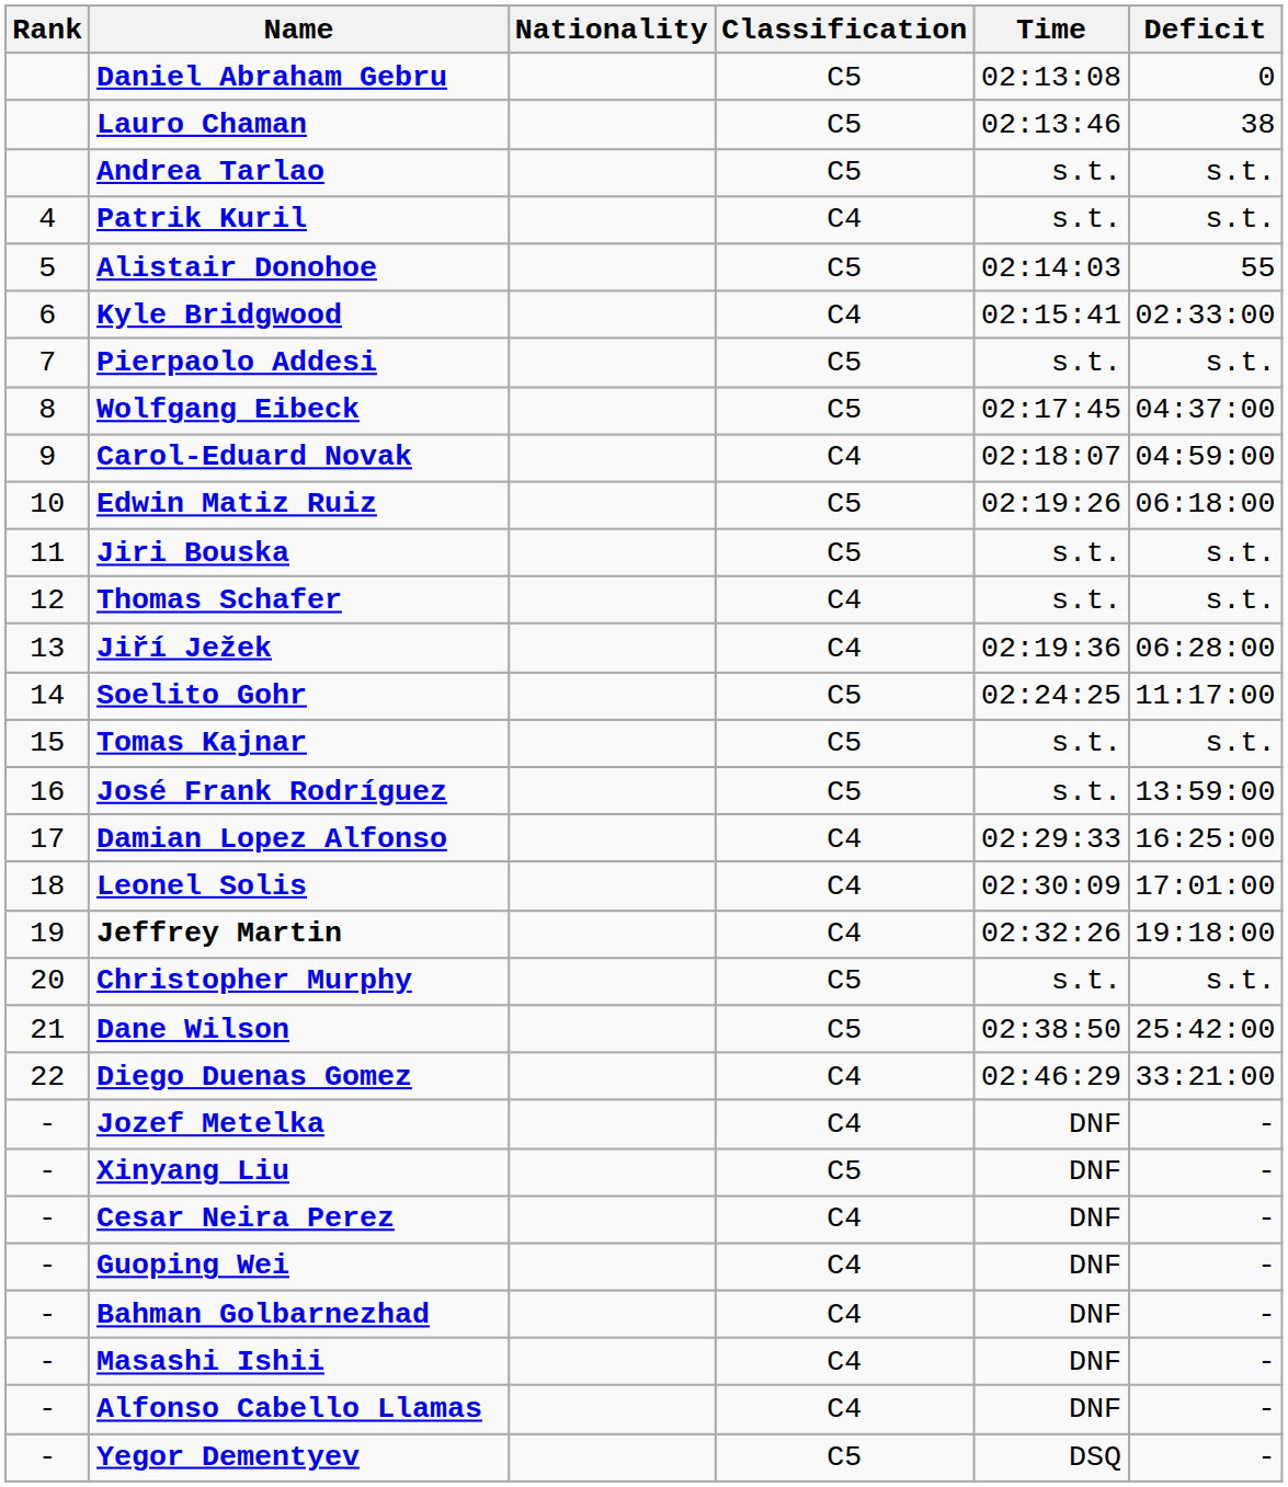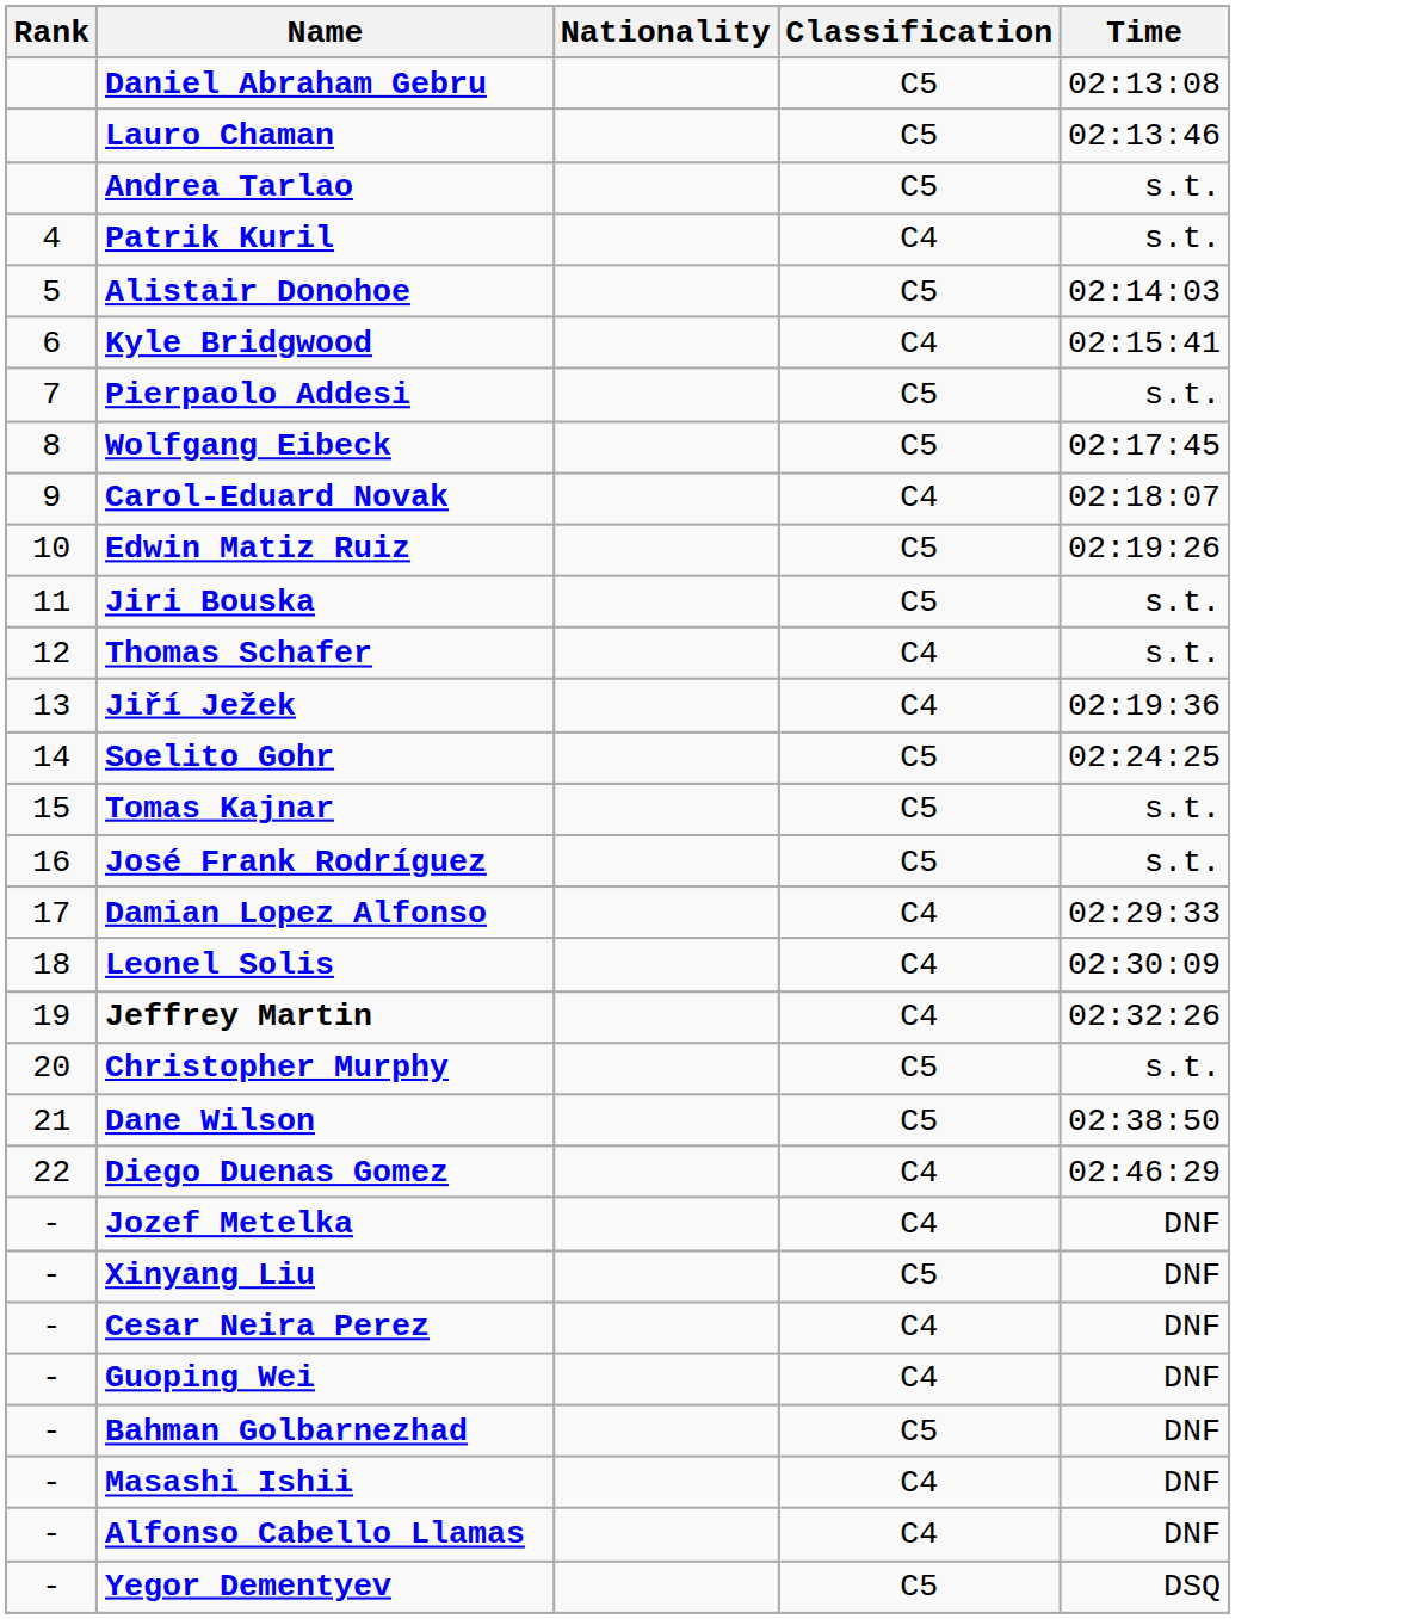 <table class="wikitable sortable" style="text-align:left">
 <tr>
 <th width=20>Rank</th>
 <th width=180>Name</th>
 <th>Nationality</th>
 <th>Classification</th>
 <th>Time</th>
-<th>Deficit</th>
 </tr>
 <tr>
 <td align=center></td>
 <td><strong><a href='#'>Daniel Abraham Gebru</a></strong></td>
 <td></td>
 <td align=center>C5</td>
 <td align=right>02:13:08</td>
-<td align=right>0</td>
 </tr>
 <tr>
 <td align=center></td>
 <td><strong><a href='#'>Lauro Chaman</a></strong></td>
 <td></td>
 <td align=center>C5</td>
 <td align=right>02:13:46</td>
-<td align=right>38</td>
 </tr>
 <tr>
 <td align=center></td>
 <td><strong><a href='#'>Andrea Tarlao</a></strong></td>
 <td></td>
 <td align=center>C5</td>
-<td align=right>s.t.</td>
 <td align=right>s.t.</td>
 </tr>
 <tr>
 <td align=center>4</td>
 <td><strong><a href='#'>Patrik Kuril</a></strong></td>
 <td></td>
 <td align=center>C4</td>
 <td align=right>s.t.</td>
-<td align=right>s.t.</td>
 </tr>
 <tr>
 <td align=center>5</td>
 <td><strong><a href='#'>Alistair Donohoe</a></strong></td>
 <td></td>
 <td align=center>C5</td>
 <td align=right>02:14:03</td>
-<td align=right>55</td>
 </tr>
 <tr>
 <td align=center>6</td>
 <td><strong><a href='#'>Kyle Bridgwood</a></strong></td>
 <td></td>
 <td align=center>C4</td>
 <td align=right>02:15:41</td>
-<td align=right>02:33:00</td>
 </tr>
 <tr>
 <td align=center>7</td>
 <td><strong><a href='#'>Pierpaolo Addesi</a></strong></td>
 <td></td>
 <td align=center>C5</td>
-<td align=right>s.t.</td>
 <td align=right>s.t.</td>
 </tr>
 <tr>
 <td align=center>8</td>
 <td><strong><a href='#'>Wolfgang Eibeck</a></strong></td>
 <td></td>
 <td align=center>C5</td>
 <td align=right>02:17:45</td>
-<td align=right>04:37:00</td>
 </tr>
 <tr>
 <td align=center>9</td>
 <td><strong><a href='#'>Carol-Eduard Novak</a></strong></td>
 <td></td>
 <td align=center>C4</td>
 <td align=right>02:18:07</td>
-<td align=right>04:59:00</td>
 </tr>
 <tr>
 <td align=center>10</td>
 <td><strong><a href='#'>Edwin Matiz Ruiz</a></strong></td>
 <td></td>
 <td align=center>C5</td>
 <td align=right>02:19:26</td>
-<td align=right>06:18:00</td>
 </tr>
 <tr>
 <td align=center>11</td>
 <td><strong><a href='#'>Jiri Bouska</a></strong></td>
 <td></td>
 <td align=center>C5</td>
-<td align=right>s.t.</td>
 <td align=right>s.t.</td>
 </tr>
 <tr>
 <td align=center>12</td>
 <td><strong><a href='#'>Thomas Schafer</a></strong></td>
 <td></td>
 <td align=center>C4</td>
 <td align=right>s.t.</td>
-<td align=right>s.t.</td>
 </tr>
 <tr>
 <td align=center>13</td>
 <td><strong><a href='#'>Jiří Ježek</a></strong></td>
 <td></td>
 <td align=center>C4</td>
 <td align=right>02:19:36</td>
-<td align=right>06:28:00</td>
 </tr>
 <tr>
 <td align=center>14</td>
 <td><strong><a href='#'>Soelito Gohr</a></strong></td>
 <td></td>
 <td align=center>C5</td>
 <td align=right>02:24:25</td>
-<td align=right>11:17:00</td>
 </tr>
 <tr>
 <td align=center>15</td>
 <td><strong><a href='#'>Tomas Kajnar</a></strong></td>
 <td></td>
 <td align=center>C5</td>
-<td align=right>s.t.</td>
 <td align=right>s.t.</td>
 </tr>
 <tr>
 <td align=center>16</td>
 <td><strong><a href='#'>José Frank Rodríguez</a></strong></td>
 <td></td>
 <td align=center>C5</td>
 <td align=right>s.t.</td>
-<td align=right>13:59:00</td>
 </tr>
 <tr>
 <td align=center>17</td>
 <td><strong><a href='#'>Damian Lopez Alfonso</a></strong></td>
 <td></td>
 <td align=center>C4</td>
 <td align=right>02:29:33</td>
-<td align=right>16:25:00</td>
 </tr>
 <tr>
 <td align=center>18</td>
 <td><strong><a href='#'>Leonel Solis</a></strong></td>
 <td></td>
 <td align=center>C4</td>
 <td align=right>02:30:09</td>
-<td align=right>17:01:00</td>
 </tr>
 <tr>
 <td align=center>19</td>
 <td><strong>Jeffrey Martin</strong></td>
 <td></td>
 <td align=center>C4</td>
 <td align=right>02:32:26</td>
-<td align=right>19:18:00</td>
 </tr>
 <tr>
 <td align=center>20</td>
 <td><strong><a href='#'>Christopher Murphy</a></strong></td>
 <td></td>
 <td align=center>C5</td>
-<td align=right>s.t.</td>
 <td align=right>s.t.</td>
 </tr>
 <tr>
 <td align=center>21</td>
 <td><strong><a href='#'>Dane Wilson</a></strong></td>
 <td></td>
 <td align=center>C5</td>
 <td align=right>02:38:50</td>
-<td align=right>25:42:00</td>
 </tr>
 <tr>
 <td align=center>22</td>
 <td><strong><a href='#'>Diego Duenas Gomez</a></strong></td>
 <td></td>
 <td align=center>C4</td>
 <td align=right>02:46:29</td>
-<td align=right>33:21:00</td>
 </tr>
 <tr>
 <td align=center>-</td>
 <td><strong><a href='#'>Jozef Metelka</a></strong></td>
 <td></td>
 <td align=center>C4</td>
 <td align=right>DNF</td>
-<td align=right>-</td>
 </tr>
 <tr>
 <td align=center>-</td>
 <td><strong><a href='#'>Xinyang Liu</a></strong></td>
 <td></td>
 <td align=center>C5</td>
 <td align=right>DNF</td>
-<td align=right>-</td>
 </tr>
 <tr>
 <td align=center>-</td>
 <td><strong><a href='#'>Cesar Neira Perez</a></strong></td>
 <td></td>
 <td align=center>C4</td>
 <td align=right>DNF</td>
-<td align=right>-</td>
 </tr>
 <tr>
 <td align=center>-</td>
 <td><strong><a href='#'>Guoping Wei</a></strong></td>
 <td></td>
 <td align=center>C4</td>
 <td align=right>DNF</td>
-<td align=right>-</td>
 </tr>
 <tr>
 <td align=center>-</td>
 <td><strong><a href='#'>Bahman Golbarnezhad</a></strong></td>
 <td></td>
-<td align=center>C4</td>
+<td align=center>C5</td>
 <td align=right>DNF</td>
-<td align=right>-</td>
 </tr>
 <tr>
 <td align=center>-</td>
 <td><strong><a href='#'>Masashi Ishii</a></strong></td>
 <td></td>
 <td align=center>C4</td>
 <td align=right>DNF</td>
-<td align=right>-</td>
 </tr>
 <tr>
 <td align=center>-</td>
 <td><strong><a href='#'>Alfonso Cabello Llamas</a></strong></td>
 <td></td>
 <td align=center>C4</td>
 <td align=right>DNF</td>
-<td align=right>-</td>
 </tr>
 <tr>
 <td align=center>-</td>
 <td><strong><a href='#'>Yegor Dementyev</a></strong></td>
 <td></td>
 <td align=center>C5</td>
 <td align=right>DSQ</td>
-<td align=right>-</td>
 </tr>
 </table>
